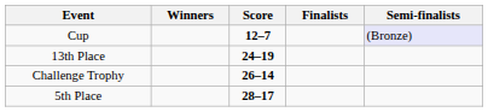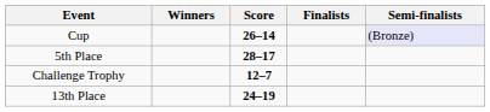 <table class="wikitable" width=600 style="text-align: center">
 <tr>
 <th>Event</th>
 <th>Winners</th>
 <th>Score</th>
 <th>Finalists</th>
 <th>Semi-finalists</th>
 </tr>
 <tr>
 <td>Cup</td>
 <td align=left><strong>  </strong></td>
+<td><strong>26–14</strong></td>
+<td align=left></td>
+<td align=left style="background: lavender;"> (Bronze)<br> </td>
+</tr>
+<tr>
+<td>5th Place</td>
+<td align=left><strong>  </strong></td>
+<td><strong>28–17</strong></td>
+<td align=left></td>
+<td align=left><br></td>
+</tr>
+<tr>
+<td>Challenge Trophy</td>
+<td align=left><strong></strong></td>
 <td><strong>12–7</strong></td>
 <td align=left></td>
-<td align=left style="background: lavender;"> (Bronze)<br> </td>
+<td align=left><br></td>
 </tr>
 <tr>
 <td>13th Place</td>
 <td align=left><strong></strong></td>
 <td><strong>24–19</strong></td>
 <td align=left></td>
 <td align=left><br></td>
 </tr>
-<tr>
-<td>Challenge Trophy</td>
-<td align=left><strong></strong></td>
-<td><strong>26–14</strong></td>
-<td align=left></td>
-<td align=left><br></td>
-</tr>
-<tr>
-<td>5th Place</td>
-<td align=left><strong>  </strong></td>
-<td><strong>28–17</strong></td>
-<td align=left></td>
-<td align=left><br></td>
-</tr>
 </table>
